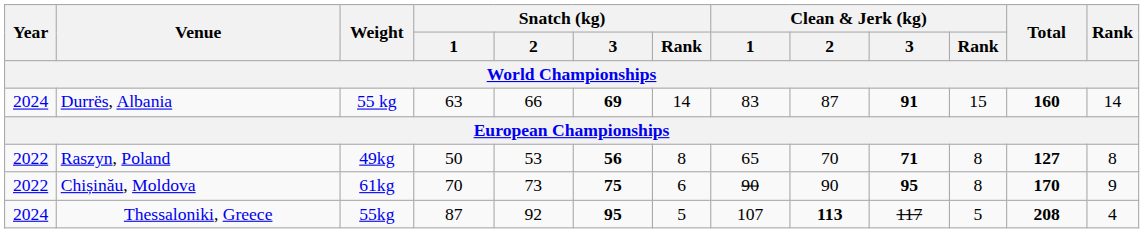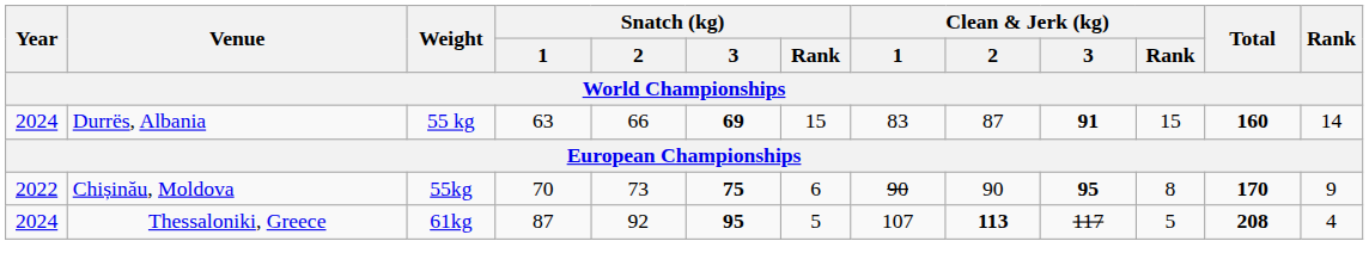 <table class="wikitable" style="text-align:center;">
 <tr>
 <th rowspan="2" width="40">Year</th>
 <th rowspan="2" width="250">Venue</th>
 <th rowspan="2" width="60">Weight</th>
 <th colspan="4">Snatch (kg)</th>
 <th colspan="4">Clean & Jerk (kg)</th>
 <th rowspan="2" width="65">Total</th>
 <th rowspan="2" width="40">Rank</th>
 </tr>
 <tr>
 <th width="65">1</th>
 <th width="65">2</th>
 <th width="65">3</th>
 <th width="45">Rank</th>
 <th width="65">1</th>
 <th width="65">2</th>
 <th width="65">3</th>
 <th width="45">Rank</th>
 </tr>
 <tr>
 <th colspan="13"><a href='#'>World Championships</a></th>
 </tr>
 <tr>
 <td><a href='#'>2024</a></td>
 <td align="left"> <a href='#'>Durrës</a>, <a href='#'>Albania</a></td>
 <td><a href='#'>55 kg</a></td>
 <td>63</td>
 <td>66</td>
 <td><strong>69</strong></td>
-<td>14</td>
+<td>15</td>
 <td>83</td>
 <td>87</td>
 <td><strong>91</strong></td>
 <td>15</td>
 <td><strong>160</strong></td>
 <td>14</td>
 </tr>
 <tr>
 <th colspan=13><a href='#'>European Championships</a></th>
 </tr>
 <tr>
 <td><a href='#'>2022</a></td>
-<td align="left"> <a href='#'>Raszyn</a>, <a href='#'>Poland</a></td>
-<td><a href='#'>49kg</a></td>
-<td>50</td>
-<td>53</td>
-<td><strong>56</strong></td>
-<td>8</td>
-<td>65</td>
-<td>70</td>
-<td><strong>71</strong></td>
-<td>8</td>
-<td><strong>127</strong></td>
-<td>8</td>
-</tr>
-<tr>
-<td><a href='#'>2022</a></td>
 <td align="left"> <a href='#'>Chișinău</a>, <a href='#'>Moldova</a></td>
-<td><a href='#'>61kg</a></td>
+<td><a href='#'>55kg</a></td>
 <td>70</td>
 <td>73</td>
 <td><strong>75</strong></td>
 <td>6</td>
 <td><s>90</s></td>
 <td>90</td>
 <td><strong>95</strong></td>
 <td>8</td>
 <td><strong>170</strong></td>
 <td>9</td>
 </tr>
 <tr>
 <td><a href='#'>2024</a></td>
 <td> <a href='#'>Thessaloniki</a>, <a href='#'>Greece</a></td>
-<td><a href='#'>55kg</a></td>
+<td><a href='#'>61kg</a></td>
 <td>87</td>
 <td>92</td>
 <td><strong>95</strong></td>
 <td>5</td>
 <td>107</td>
 <td><strong>113</strong></td>
 <td><s>117</s></td>
 <td>5</td>
 <td><strong>208</strong></td>
 <td>4</td>
 </tr>
 </table>
